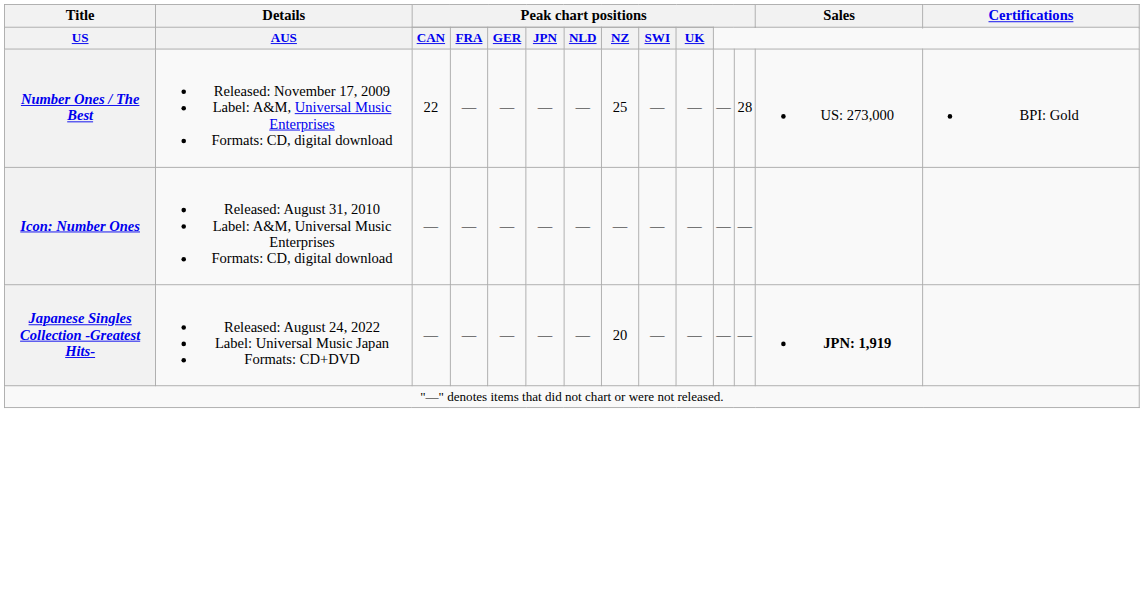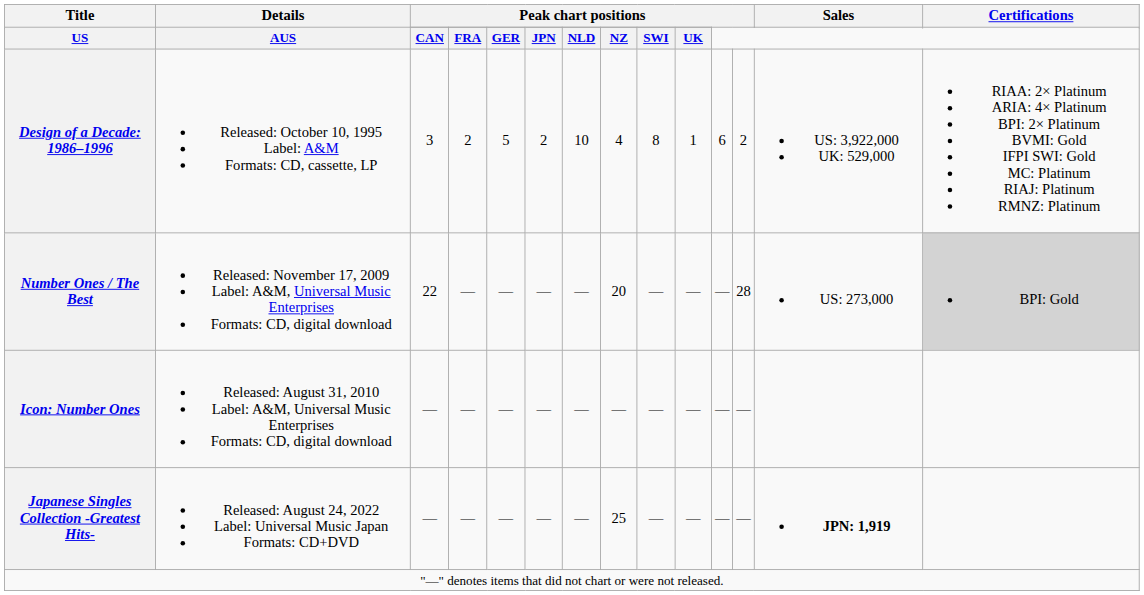 <table class="wikitable plainrowheaders" style="text-align:center;">
 <tr>
 <th scope="col" rowspan="2" style="width:11em;">Title</th>
 <th scope="col" rowspan="2" style="width:19em;">Details</th>
 <th scope="col" colspan="10">Peak chart positions</th>
 <th scope="col" rowspan="2" style="width:12em;">Sales</th>
 <th scope="col" rowspan="2" style="width:16em;"><a href='#'>Certifications</a></th>
 </tr>
 <tr wspan="2" style="width:13em;" | >
 </tr>
 <tr>
 <th scope="col" style="width:2.5em;font-size:90%;"><a href='#'>US</a><br></th>
 <th scope="col" style="width:2.5em;font-size:90%;"><a href='#'>AUS</a><br></th>
 <th scope="col" style="width:2.5em;font-size:90%;"><a href='#'>CAN</a><br></th>
 <th scope="col" style="width:2.5em;font-size:90%;"><a href='#'>FRA</a><br></th>
 <th scope="col" style="width:2.5em;font-size:90%;"><a href='#'>GER</a><br></th>
 <th scope="col" style="width:2.5em;font-size:90%;"><a href='#'>JPN</a><br></th>
 <th scope="col" style="width:2.5em;font-size:90%;"><a href='#'>NLD</a><br></th>
 <th scope="col" style="width:2.5em;font-size:90%;"><a href='#'>NZ</a><br></th>
 <th scope="col" style="width:2.5em;font-size:90%;"><a href='#'>SWI</a><br></th>
 <th scope="col" style="width:2.5em;font-size:90%;"><a href='#'>UK</a><br></th>
 </tr>
 <tr>
+<th scope="row"><em><a href='#'>Design of a Decade: 1986–1996</a></em></th>
+<td><br><ul><li>Released: October 10, 1995</li><li>Label: <a href='#'>A&M</a></li><li>Formats: CD, cassette, LP</li></ul></td>
+<td>3</td>
+<td>2</td>
+<td>5</td>
+<td>2</td>
+<td>10</td>
+<td>4</td>
+<td>8</td>
+<td>1</td>
+<td>6</td>
+<td>2</td>
+<td><br><ul><li>US: 3,922,000</li><li>UK: 529,000</li></ul></td>
+<td><br><ul><li>RIAA: 2× Platinum</li><li>ARIA: 4× Platinum</li><li>BPI: 2× Platinum</li><li>BVMI: Gold</li><li>IFPI SWI: Gold</li><li>MC: Platinum</li><li>RIAJ: Platinum</li><li>RMNZ: Platinum</li></ul></td>
+</tr>
+<tr>
 <th scope="row"><em><a href='#'>Number Ones / The Best</a></em></th>
 <td><br><ul><li>Released: November 17, 2009</li><li>Label: A&M, <a href='#'>Universal Music<br>Enterprises</a></li><li>Formats: CD, digital download</li></ul></td>
 <td>22</td>
 <td>—</td>
 <td>—</td>
 <td>—</td>
 <td>—</td>
-<td>25</td>
+<td>20</td>
 <td>—</td>
 <td>—</td>
 <td>—</td>
 <td>28</td>
 <td><br><ul><li>US: 273,000</li></ul></td>
-<td><br><ul><li>BPI: Gold</li></ul></td>
+<td style="background: lightgrey;"><br><ul><li>BPI: Gold</li></ul></td>
 </tr>
 <tr>
 <th scope="row"><em><a href='#'>Icon: Number Ones</a></em></th>
 <td><br><ul><li>Released: August 31, 2010</li><li>Label: A&M, Universal Music<br>Enterprises</li><li>Formats: CD, digital download</li></ul></td>
 <td>—</td>
 <td>—</td>
 <td>—</td>
 <td>—</td>
 <td>—</td>
 <td>—</td>
 <td>—</td>
 <td>—</td>
 <td>—</td>
 <td>—</td>
 <td></td>
 <td></td>
 </tr>
 <tr>
 <th scope="row"><em><a href='#'>Japanese Singles Collection -Greatest Hits-</a></em></th>
 <td><br><ul><li>Released: August 24, 2022</li><li>Label: Universal Music Japan</li><li>Formats: CD+DVD</li></ul></td>
 <td>—</td>
 <td>—</td>
 <td>—</td>
 <td>—</td>
 <td>—</td>
-<td>20</td>
+<td>25</td>
 <td>—</td>
 <td>—</td>
 <td>—</td>
 <td>—</td>
 <td><strong><br><ul><li>JPN: 1,919</li></ul></strong></td>
 <td></td>
 </tr>
 <tr>
 <td colspan="14" style="text-align:center; font-size:90%;">"—" denotes items that did not chart or were not released.</td>
 </tr>
 </table>
